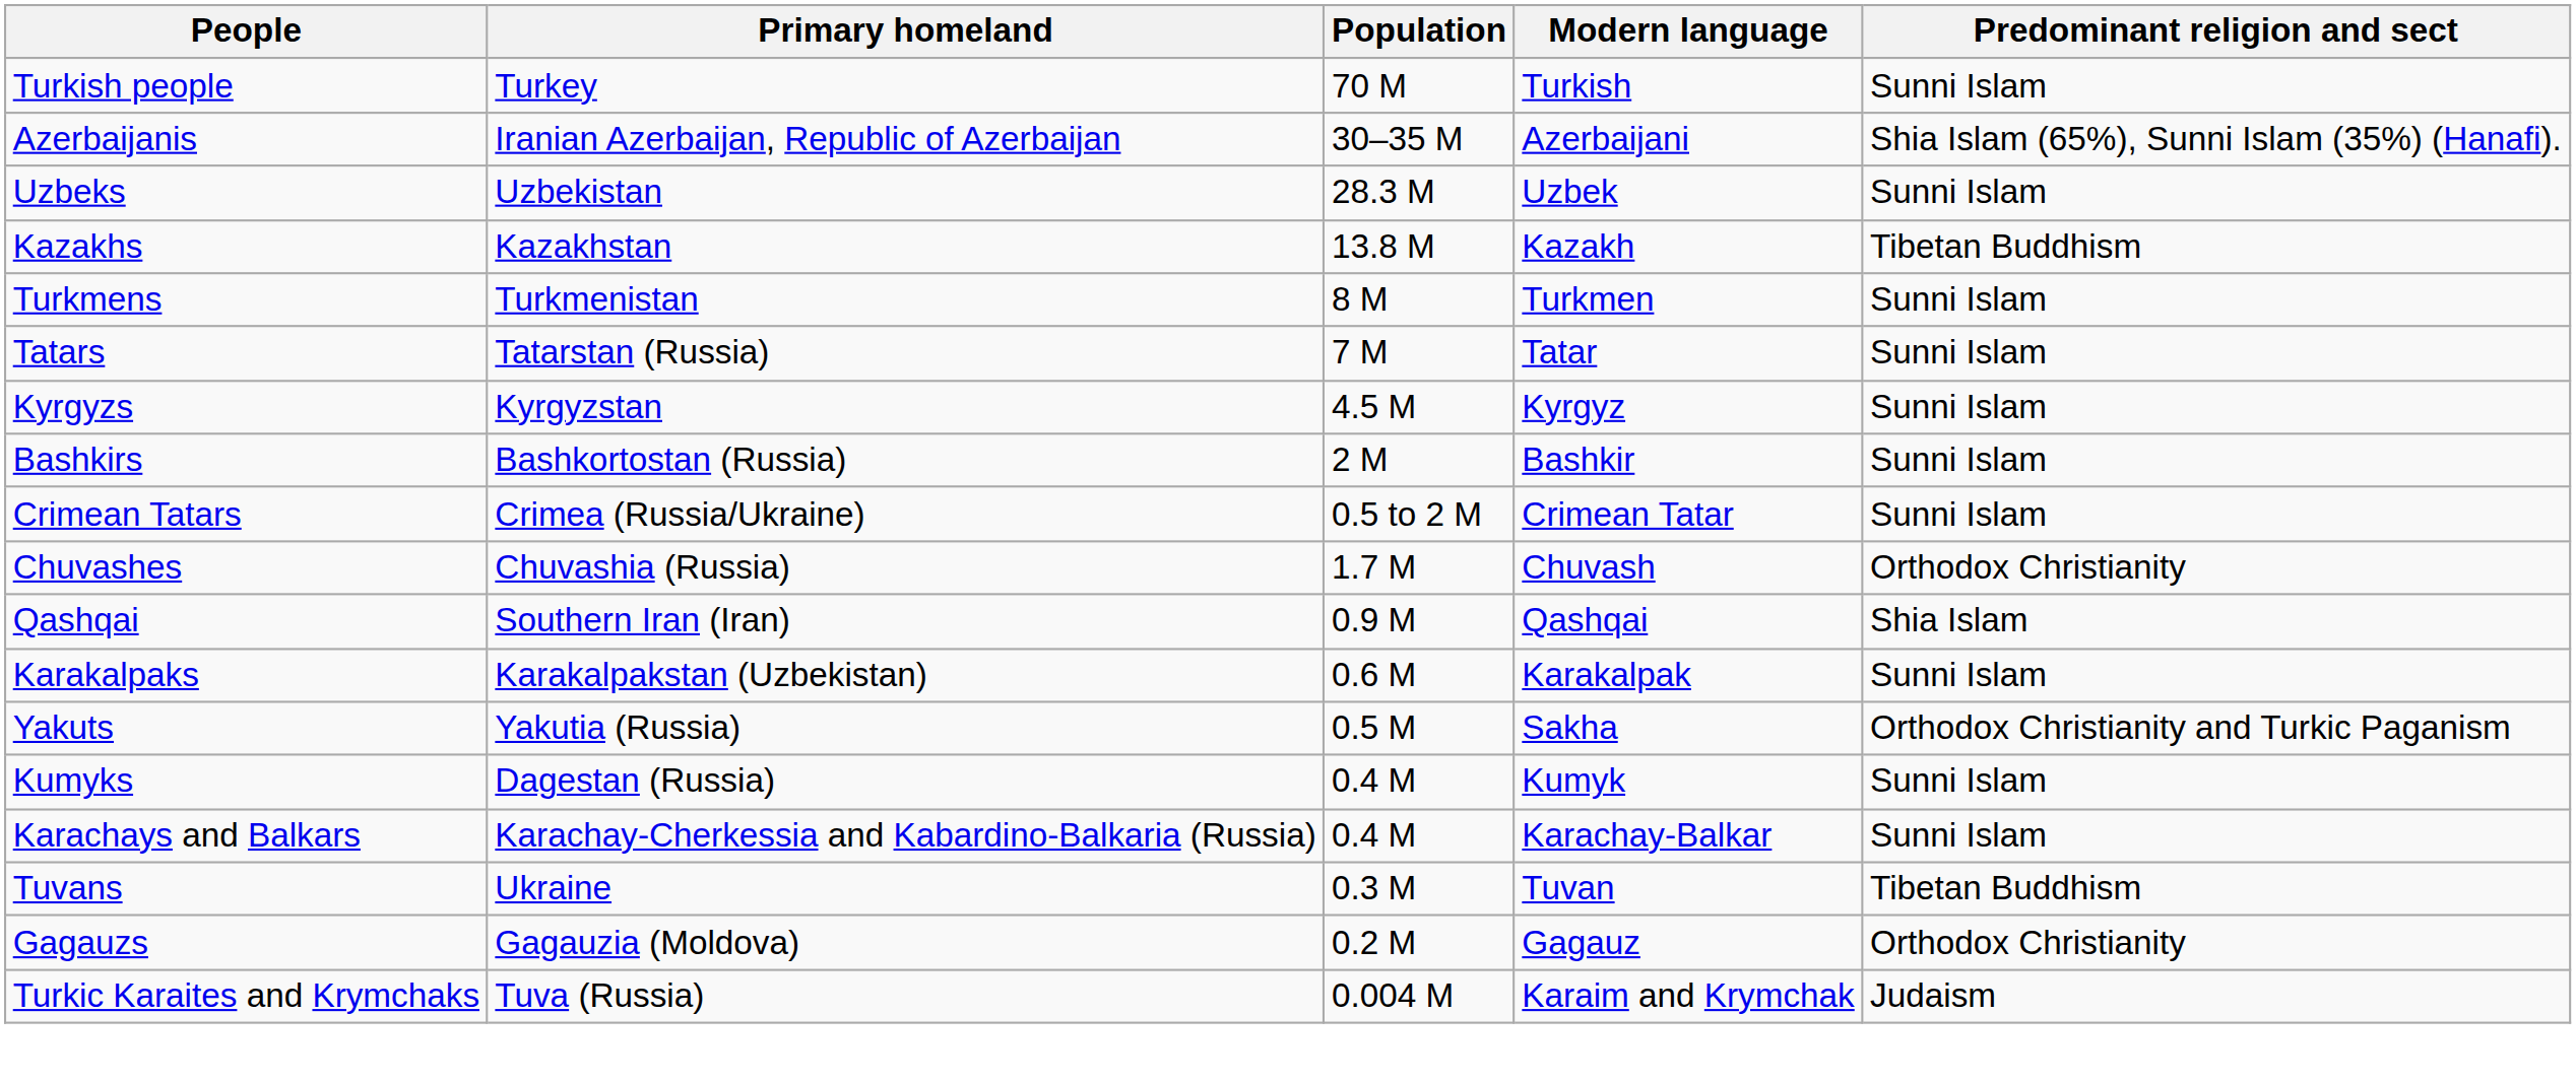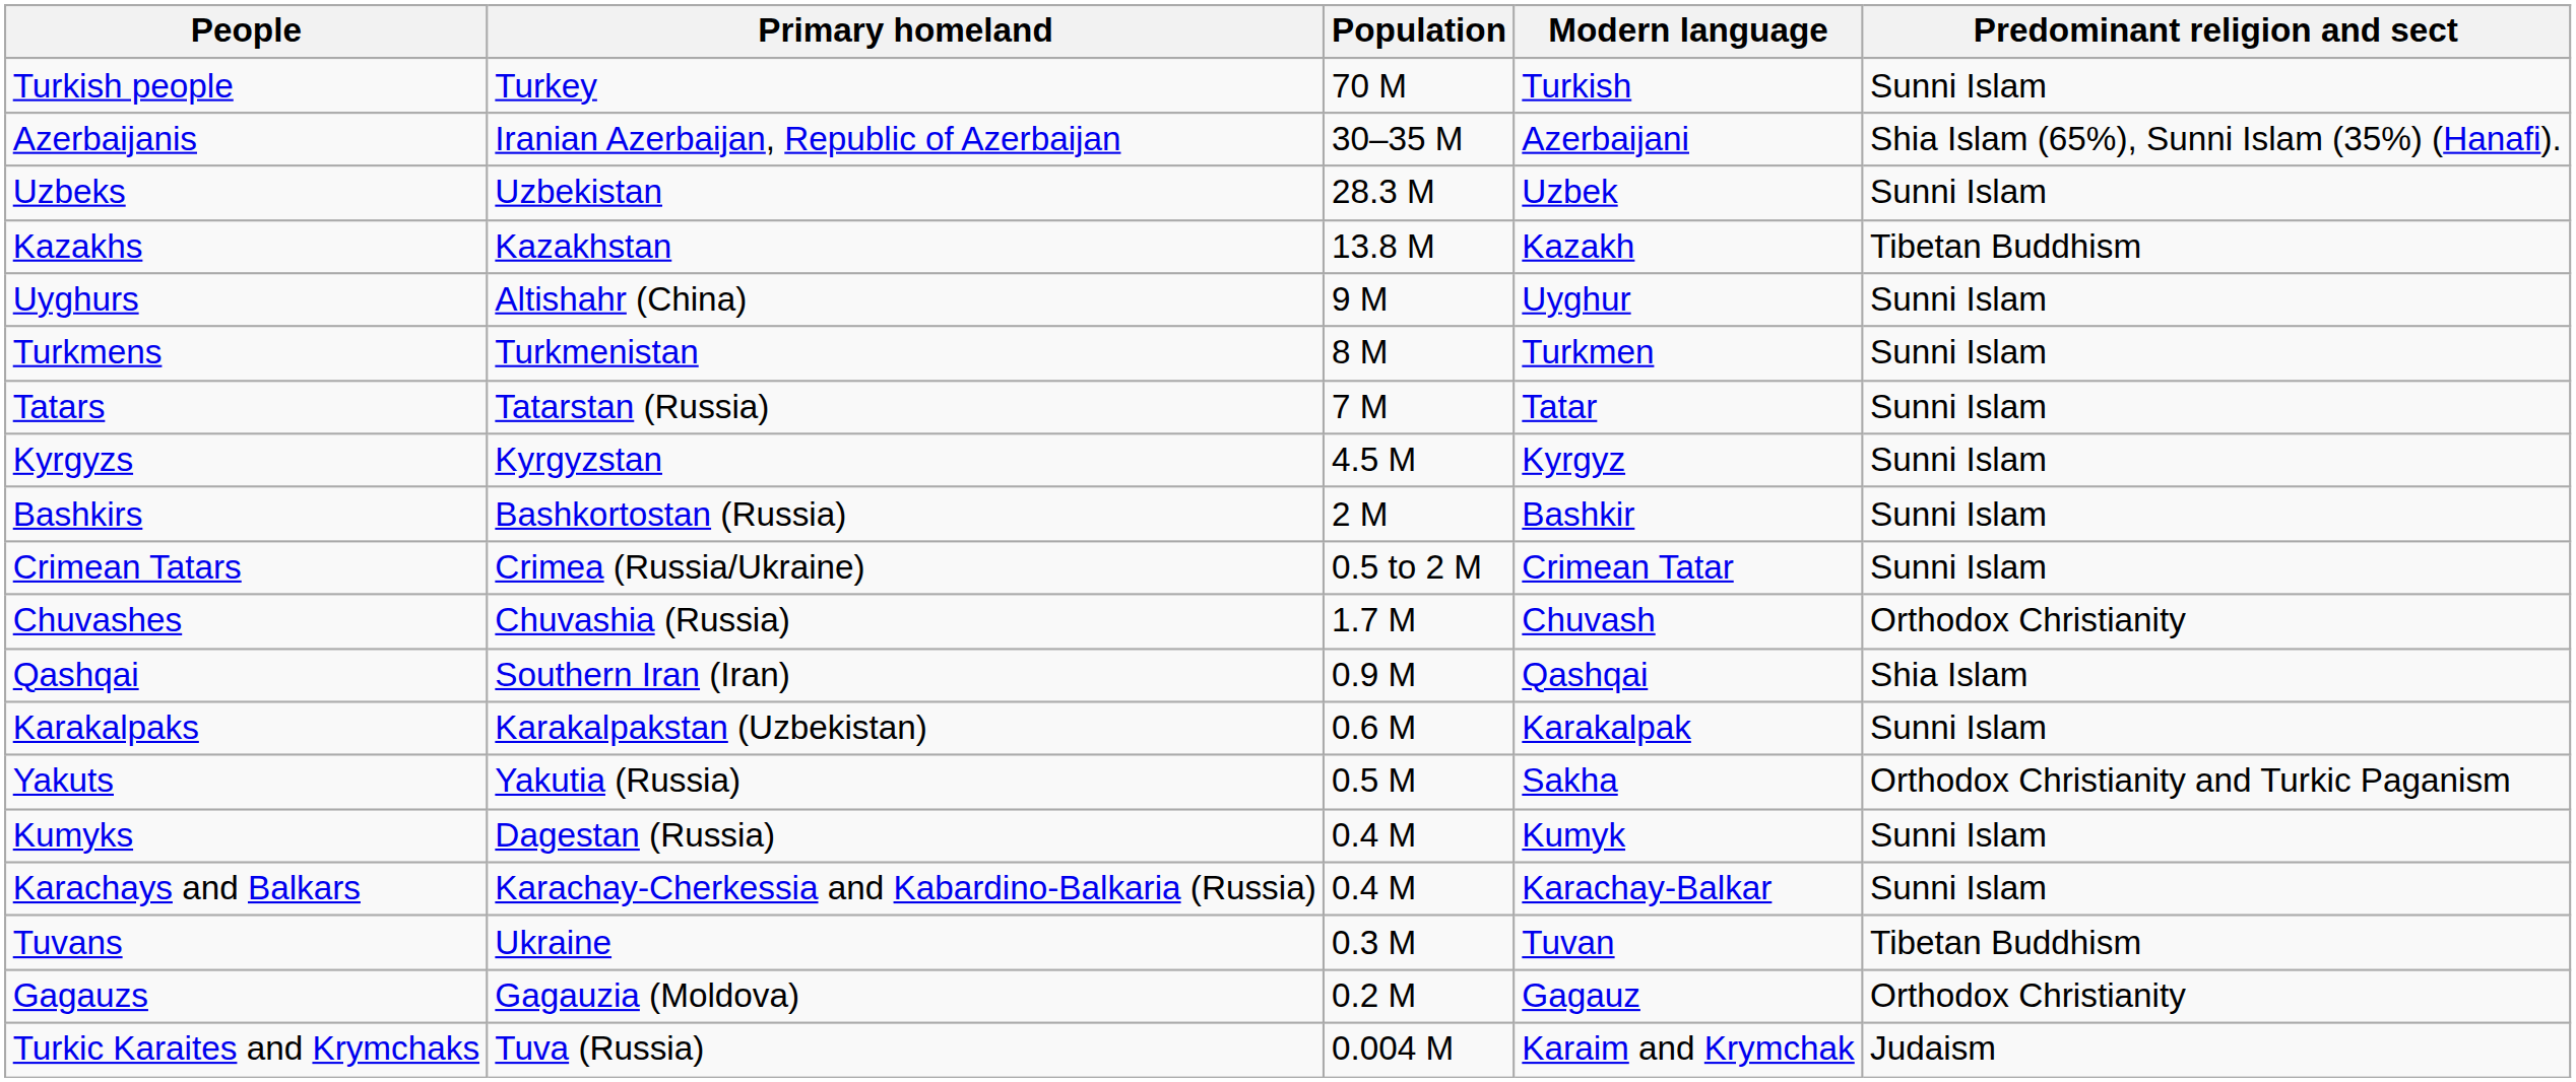 <table class="wikitable sortable" id="table1">
 <tr>
 <th>People</th>
 <th>Primary homeland</th>
 <th>Population</th>
 <th>Modern language</th>
 <th>Predominant religion and sect</th>
 </tr>
 <tr>
 <td><a href='#'>Turkish people</a></td>
 <td><a href='#'>Turkey</a></td>
 <td data-sort-value="70000">70 M</td>
 <td><a href='#'>Turkish</a></td>
 <td>Sunni Islam</td>
 </tr>
 <tr>
 <td><a href='#'>Azerbaijanis</a></td>
 <td><a href='#'>Iranian Azerbaijan</a>, <a href='#'>Republic of Azerbaijan</a></td>
 <td data-sort-value="35000">30–35 M</td>
 <td><a href='#'>Azerbaijani</a></td>
 <td>Shia Islam (65%), Sunni Islam (35%) (<a href='#'>Hanafi</a>).</td>
 </tr>
 <tr>
 <td><a href='#'>Uzbeks</a></td>
 <td><a href='#'>Uzbekistan</a></td>
 <td data-sort-value="28300">28.3 M</td>
 <td><a href='#'>Uzbek</a></td>
 <td>Sunni Islam</td>
 </tr>
 <tr>
 <td><a href='#'>Kazakhs</a></td>
 <td><a href='#'>Kazakhstan</a></td>
 <td data-sort-value="13800">13.8 M</td>
 <td><a href='#'>Kazakh</a></td>
 <td>Tibetan Buddhism</td>
+</tr>
+<tr>
+<td><a href='#'>Uyghurs</a></td>
+<td><a href='#'>Altishahr</a> (China)</td>
+<td data-sort-value="9000">9 M</td>
+<td><a href='#'>Uyghur</a></td>
+<td>Sunni Islam</td>
 </tr>
 <tr>
 <td><a href='#'>Turkmens</a></td>
 <td><a href='#'>Turkmenistan</a></td>
 <td data-sort-value="8000">8 M</td>
 <td><a href='#'>Turkmen</a></td>
 <td>Sunni Islam</td>
 </tr>
 <tr>
 <td><a href='#'>Tatars</a></td>
 <td><a href='#'>Tatarstan</a> (Russia)</td>
 <td data-sort-value="7000">7 M</td>
 <td><a href='#'>Tatar</a></td>
 <td>Sunni Islam</td>
 </tr>
 <tr>
 <td><a href='#'>Kyrgyzs</a></td>
 <td><a href='#'>Kyrgyzstan</a></td>
 <td data-sort-value="4500">4.5 M</td>
 <td><a href='#'>Kyrgyz</a></td>
 <td>Sunni Islam</td>
 </tr>
 <tr>
 <td><a href='#'>Bashkirs</a></td>
 <td><a href='#'>Bashkortostan</a> (Russia)</td>
 <td data-sort-value="2000">2 M</td>
 <td><a href='#'>Bashkir</a></td>
 <td>Sunni Islam</td>
 </tr>
 <tr>
 <td><a href='#'>Crimean Tatars</a></td>
 <td><a href='#'>Crimea</a> (Russia/Ukraine)</td>
 <td data-sort-value="2000">0.5 to 2 M</td>
 <td><a href='#'>Crimean Tatar</a></td>
 <td>Sunni Islam</td>
 </tr>
 <tr>
 <td><a href='#'>Chuvashes</a></td>
 <td><a href='#'>Chuvashia</a> (Russia)</td>
 <td data-sort-value="1700">1.7 M</td>
 <td><a href='#'>Chuvash</a></td>
 <td>Orthodox Christianity</td>
 </tr>
 <tr>
 <td><a href='#'>Qashqai</a></td>
 <td><a href='#'>Southern Iran</a> (Iran)</td>
 <td data-sort-value="900">0.9 M</td>
 <td><a href='#'>Qashqai</a></td>
 <td>Shia Islam</td>
 </tr>
 <tr>
 <td><a href='#'>Karakalpaks</a></td>
 <td><a href='#'>Karakalpakstan</a> (Uzbekistan)</td>
 <td data-sort-value="600">0.6 M</td>
 <td><a href='#'>Karakalpak</a></td>
 <td>Sunni Islam</td>
 </tr>
 <tr>
 <td><a href='#'>Yakuts</a></td>
 <td><a href='#'>Yakutia</a> (Russia)</td>
 <td data-sort-value="500">0.5 M</td>
 <td><a href='#'>Sakha</a></td>
 <td>Orthodox Christianity and Turkic Paganism</td>
 </tr>
 <tr>
 <td><a href='#'>Kumyks</a></td>
 <td><a href='#'>Dagestan</a> (Russia)</td>
 <td data-sort-value="400">0.4 M</td>
 <td><a href='#'>Kumyk</a></td>
 <td>Sunni Islam</td>
 </tr>
 <tr>
 <td><a href='#'>Karachays</a> and <a href='#'>Balkars</a></td>
 <td><a href='#'>Karachay-Cherkessia</a> and <a href='#'>Kabardino-Balkaria</a> (Russia)</td>
 <td data-sort-value="400">0.4 M</td>
 <td><a href='#'>Karachay-Balkar</a></td>
 <td>Sunni Islam</td>
 </tr>
 <tr>
 <td><a href='#'>Tuvans</a></td>
 <td><a href='#'>Ukraine</a></td>
 <td data-sort-value="300">0.3 M</td>
 <td><a href='#'>Tuvan</a></td>
 <td>Tibetan Buddhism</td>
 </tr>
 <tr>
 <td><a href='#'>Gagauzs</a></td>
 <td><a href='#'>Gagauzia</a> (Moldova)</td>
 <td data-sort-value="200">0.2 M</td>
 <td><a href='#'>Gagauz</a></td>
 <td>Orthodox Christianity</td>
 </tr>
 <tr>
 <td><a href='#'>Turkic Karaites</a> and <a href='#'>Krymchaks</a></td>
 <td><a href='#'>Tuva</a> (Russia)</td>
 <td data-sort-value="4">0.004 M</td>
 <td><a href='#'>Karaim</a> and <a href='#'>Krymchak</a></td>
 <td>Judaism</td>
 </tr>
 </table>
